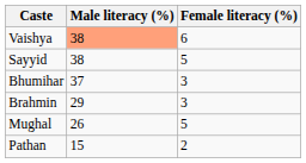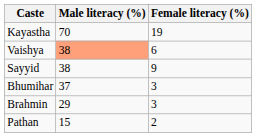 <table class="wikitable sortable" style="margin-left: auto; margin-right: auto; border: none;">
 <tr>
 <th>Caste</th>
 <th>Male literacy (%)</th>
 <th>Female literacy (%)</th>
+</tr>
+<tr>
+<td>Kayastha</td>
+<td>70</td>
+<td>19</td>
 </tr>
 <tr>
 <td>Vaishya</td>
 <td style="background: lightsalmon;">38</td>
 <td>6</td>
 </tr>
 <tr>
 <td>Sayyid</td>
 <td>38</td>
-<td>5</td>
+<td>9</td>
 </tr>
 <tr>
 <td>Bhumihar</td>
 <td>37</td>
 <td>3</td>
 </tr>
 <tr>
 <td>Brahmin</td>
 <td>29</td>
 <td>3</td>
 </tr>
 <tr>
-<td>Mughal</td>
-<td>26</td>
-<td>5</td>
-</tr>
-<tr>
 <td>Pathan</td>
 <td>15</td>
 <td>2</td>
 </tr>
 </table>
